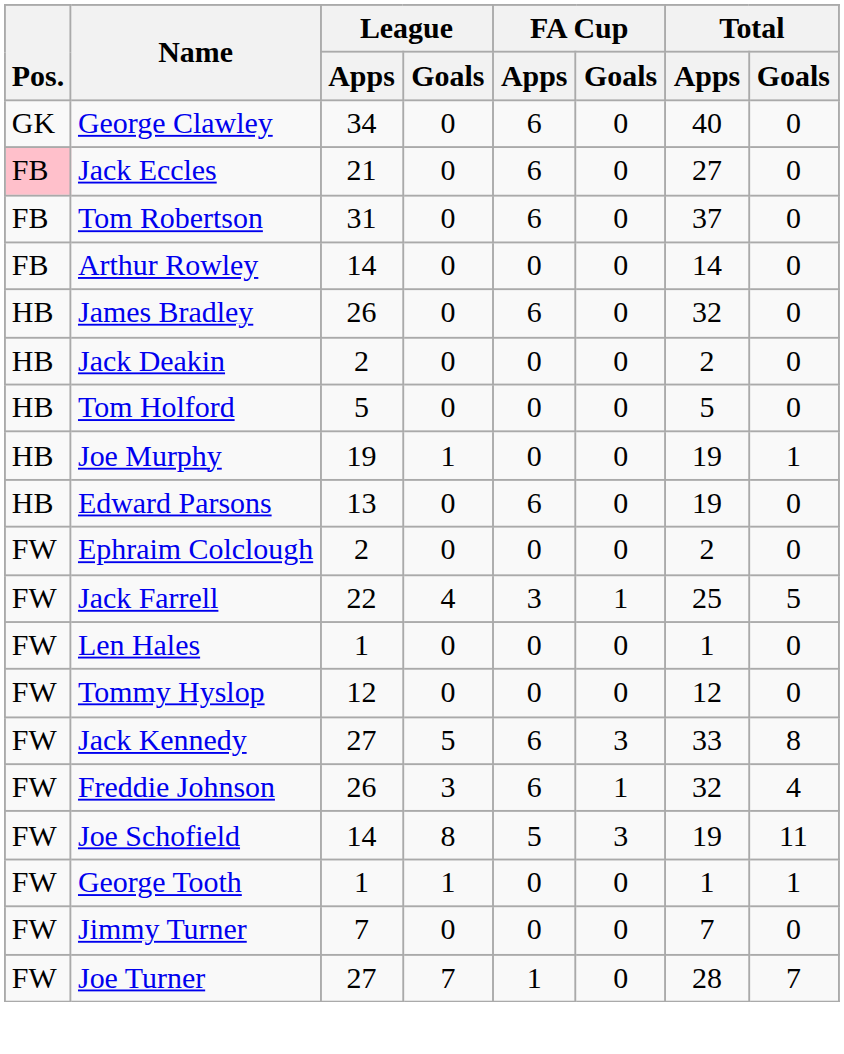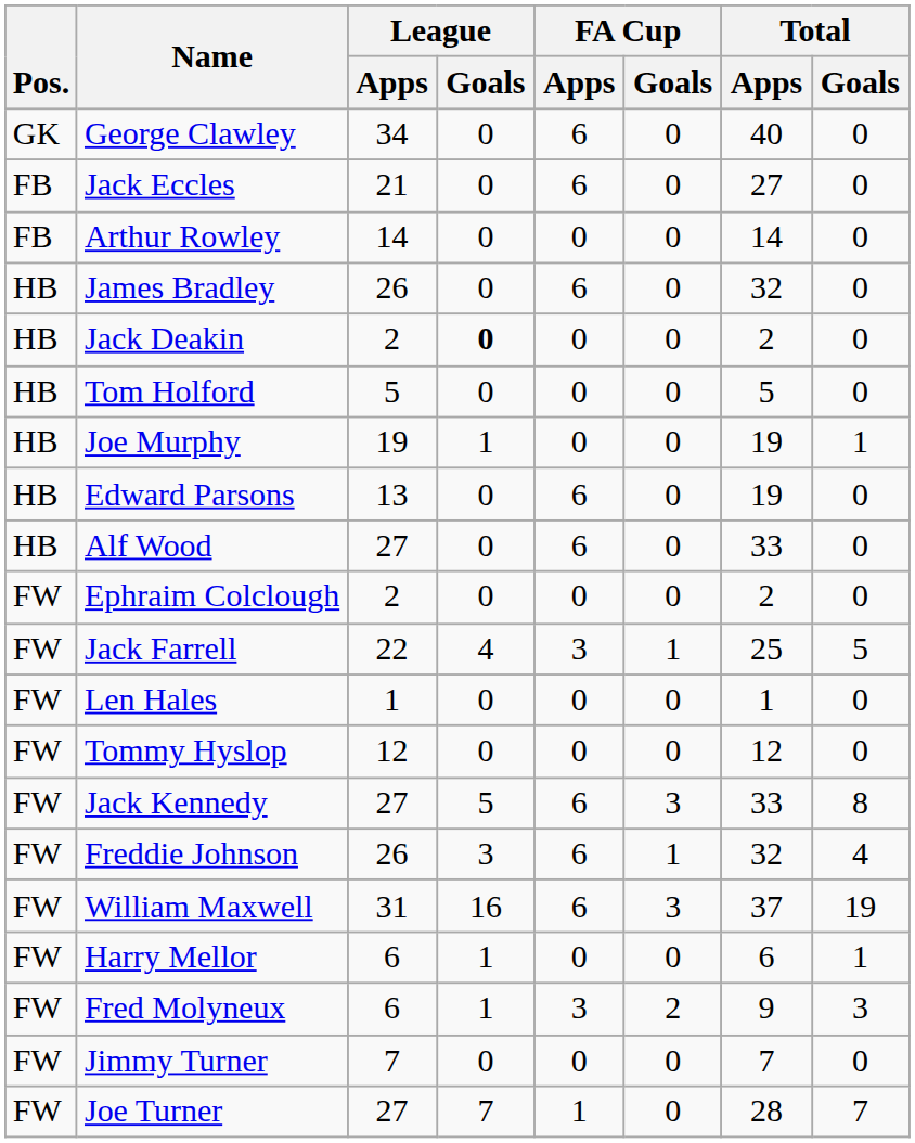 <table class="wikitable" style="text-align:center">
 <tr>
 <th rowspan="2" valign="bottom">Pos.</th>
 <th rowspan="2">Name</th>
 <th colspan="2" width="85">League</th>
 <th colspan="2" width="85">FA Cup</th>
 <th colspan="2" width="85">Total</th>
 </tr>
 <tr>
 <th>Apps</th>
 <th>Goals</th>
 <th>Apps</th>
 <th>Goals</th>
 <th>Apps</th>
 <th>Goals</th>
 </tr>
 <tr>
 <td align="left">GK</td>
 <td align="left"> <a href='#'>George Clawley</a></td>
 <td>34</td>
 <td>0</td>
 <td>6</td>
 <td>0</td>
 <td>40</td>
 <td>0</td>
 </tr>
 <tr>
-<td align="left" style="background: pink;">FB</td>
+<td align="left">FB</td>
 <td align="left"> <a href='#'>Jack Eccles</a></td>
 <td>21</td>
 <td>0</td>
 <td>6</td>
 <td>0</td>
 <td>27</td>
-<td>0</td>
-</tr>
-<tr>
-<td align="left">FB</td>
-<td align="left"> <a href='#'>Tom Robertson</a></td>
-<td>31</td>
-<td>0</td>
-<td>6</td>
-<td>0</td>
-<td>37</td>
 <td>0</td>
 </tr>
 <tr>
 <td align="left">FB</td>
 <td align="left"> <a href='#'>Arthur Rowley</a></td>
 <td>14</td>
 <td>0</td>
 <td>0</td>
 <td>0</td>
 <td>14</td>
 <td>0</td>
 </tr>
 <tr>
 <td align="left">HB</td>
 <td align="left"> <a href='#'>James Bradley</a></td>
 <td>26</td>
 <td>0</td>
 <td>6</td>
 <td>0</td>
 <td>32</td>
 <td>0</td>
 </tr>
 <tr>
 <td align="left">HB</td>
 <td align="left"> <a href='#'>Jack Deakin</a></td>
 <td>2</td>
-<td>0</td>
+<td><strong>0</strong></td>
 <td>0</td>
 <td>0</td>
 <td>2</td>
 <td>0</td>
 </tr>
 <tr>
 <td align="left">HB</td>
 <td align="left"> <a href='#'>Tom Holford</a></td>
 <td>5</td>
 <td>0</td>
 <td>0</td>
 <td>0</td>
 <td>5</td>
 <td>0</td>
 </tr>
 <tr>
 <td align="left">HB</td>
 <td align="left"> <a href='#'>Joe Murphy</a></td>
 <td>19</td>
 <td>1</td>
 <td>0</td>
 <td>0</td>
 <td>19</td>
 <td>1</td>
 </tr>
 <tr>
 <td align="left">HB</td>
 <td align="left"> <a href='#'>Edward Parsons</a></td>
 <td>13</td>
 <td>0</td>
 <td>6</td>
 <td>0</td>
 <td>19</td>
+<td>0</td>
+</tr>
+<tr>
+<td align="left">HB</td>
+<td align="left"> <a href='#'>Alf Wood</a></td>
+<td>27</td>
+<td>0</td>
+<td>6</td>
+<td>0</td>
+<td>33</td>
 <td>0</td>
 </tr>
 <tr>
 <td align="left">FW</td>
 <td align="left"> <a href='#'>Ephraim Colclough</a></td>
 <td>2</td>
 <td>0</td>
 <td>0</td>
 <td>0</td>
 <td>2</td>
 <td>0</td>
 </tr>
 <tr>
 <td align="left">FW</td>
 <td align="left"> <a href='#'>Jack Farrell</a></td>
 <td>22</td>
 <td>4</td>
 <td>3</td>
 <td>1</td>
 <td>25</td>
 <td>5</td>
 </tr>
 <tr>
 <td align="left">FW</td>
 <td align="left"> <a href='#'>Len Hales</a></td>
 <td>1</td>
 <td>0</td>
 <td>0</td>
 <td>0</td>
 <td>1</td>
 <td>0</td>
 </tr>
 <tr>
 <td align="left">FW</td>
 <td align="left"> <a href='#'>Tommy Hyslop</a></td>
 <td>12</td>
 <td>0</td>
 <td>0</td>
 <td>0</td>
 <td>12</td>
 <td>0</td>
 </tr>
 <tr>
 <td align="left">FW</td>
 <td align="left"> <a href='#'>Jack Kennedy</a></td>
 <td>27</td>
 <td>5</td>
 <td>6</td>
 <td>3</td>
 <td>33</td>
 <td>8</td>
 </tr>
 <tr>
 <td align="left">FW</td>
 <td align="left"> <a href='#'>Freddie Johnson</a></td>
 <td>26</td>
 <td>3</td>
 <td>6</td>
 <td>1</td>
 <td>32</td>
 <td>4</td>
 </tr>
 <tr>
 <td align="left">FW</td>
-<td align="left"> <a href='#'>Joe Schofield</a></td>
-<td>14</td>
-<td>8</td>
-<td>5</td>
+<td align="left"> <a href='#'>William Maxwell</a></td>
+<td>31</td>
+<td>16</td>
+<td>6</td>
 <td>3</td>
+<td>37</td>
 <td>19</td>
-<td>11</td>
 </tr>
 <tr>
 <td align="left">FW</td>
-<td align="left"> <a href='#'>George Tooth</a></td>
-<td>1</td>
+<td align="left"> <a href='#'>Harry Mellor</a></td>
+<td>6</td>
 <td>1</td>
 <td>0</td>
 <td>0</td>
+<td>6</td>
 <td>1</td>
+</tr>
+<tr>
+<td align="left">FW</td>
+<td align="left"> <a href='#'>Fred Molyneux</a></td>
+<td>6</td>
 <td>1</td>
+<td>3</td>
+<td>2</td>
+<td>9</td>
+<td>3</td>
 </tr>
 <tr>
 <td align="left">FW</td>
 <td align="left"> <a href='#'>Jimmy Turner</a></td>
 <td>7</td>
 <td>0</td>
 <td>0</td>
 <td>0</td>
 <td>7</td>
 <td>0</td>
 </tr>
 <tr>
 <td align="left">FW</td>
 <td align="left"> <a href='#'>Joe Turner</a></td>
 <td>27</td>
 <td>7</td>
 <td>1</td>
 <td>0</td>
 <td>28</td>
 <td>7</td>
 </tr>
 </table>
